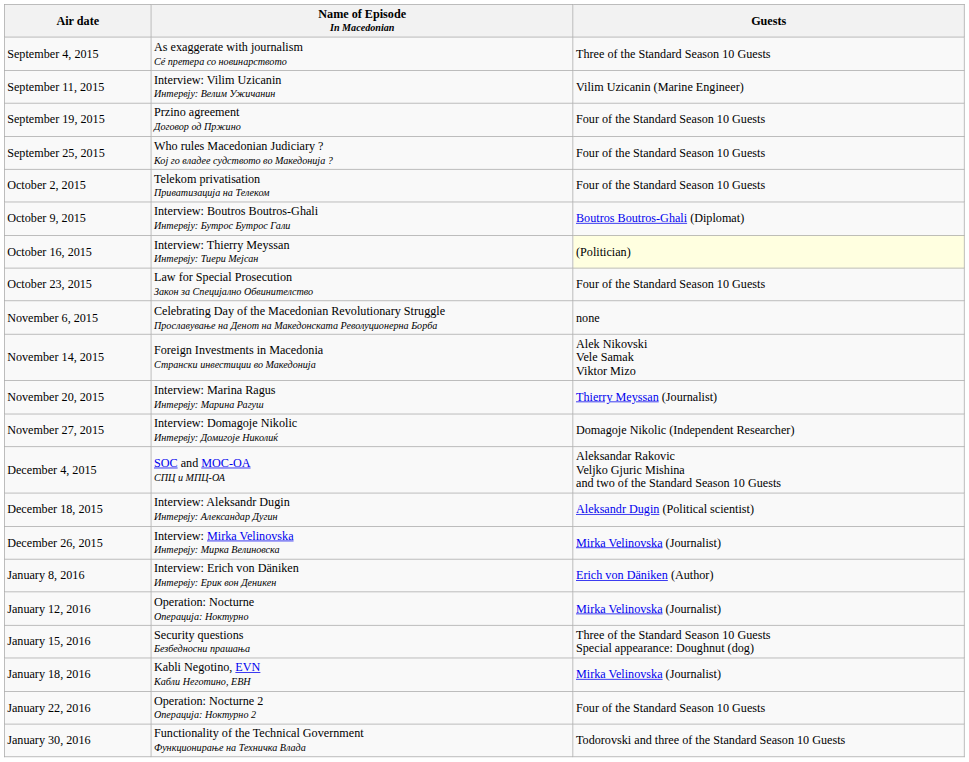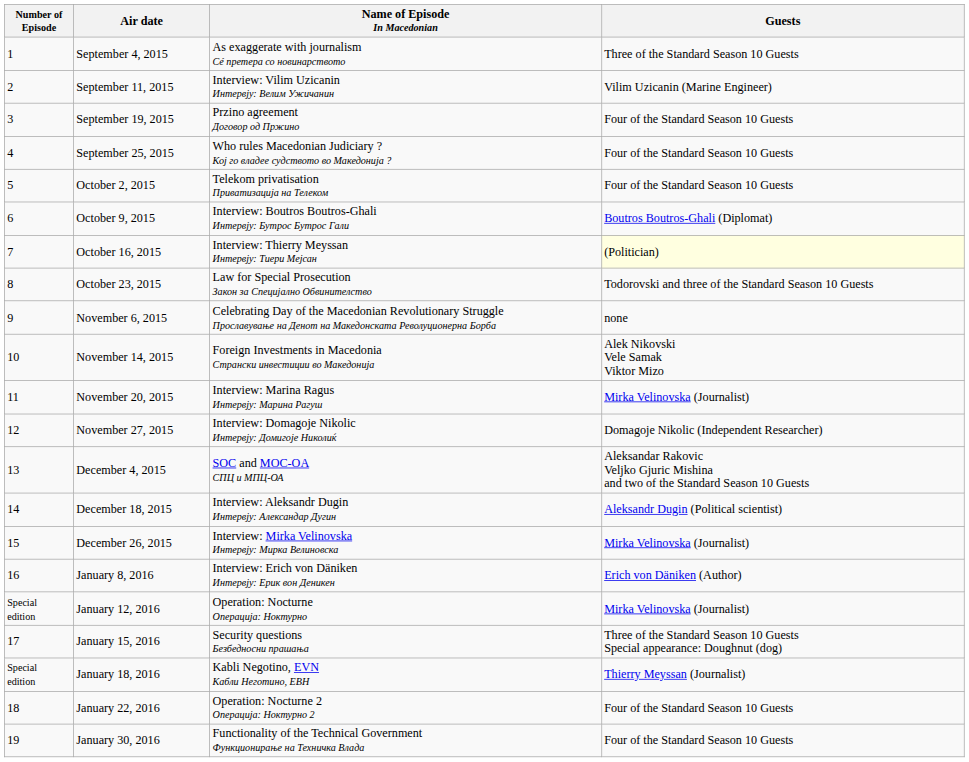 <table class="wikitable sortable" style="width: 100%; height: 100px;">
 <tr>
+<th><small>Number of <br> Episode</small></th>
 <th>Air date</th>
 <th>Name of Episode <br> <small><em>In Macedonian</em></small></th>
 <th>Guests</th>
 </tr>
 <tr>
+<td>1</td>
 <td>September 4, 2015</td>
 <td>As exaggerate with journalism <br> <small><em>Сé претера со новинарството</em></small></td>
 <td>Three of the Standard Season 10 Guests</td>
 </tr>
 <tr>
+<td>2</td>
 <td>September 11, 2015</td>
 <td>Interview: Vilim Uzicanin <br> <small><em>Интервју: Велим Ужичанин</em></small></td>
 <td>Vilim Uzicanin (Marine Engineer)</td>
 </tr>
 <tr>
+<td>3</td>
 <td>September 19, 2015</td>
 <td>Przino agreement <br> <small><em>Договор од Пржино</em></small></td>
 <td>Four of the Standard Season 10 Guests</td>
 </tr>
 <tr>
+<td>4</td>
 <td>September 25, 2015</td>
 <td>Who rules Macedonian Judiciary ?<br>  <small><em>Кој го владее судството во Македонија ?</em></small></td>
 <td>Four of the Standard Season 10 Guests</td>
 </tr>
 <tr>
+<td>5</td>
 <td>October 2, 2015</td>
 <td>Telekom privatisation <br> <small><em>Приватизација на Телеком</em></small></td>
 <td>Four of the Standard Season 10 Guests</td>
 </tr>
 <tr>
+<td>6</td>
 <td>October 9, 2015</td>
 <td>Interview: Boutros Boutros-Ghali <br> <small><em>Интервју: Бутрос Бутрос Гали</em></small></td>
 <td><a href='#'>Boutros Boutros-Ghali</a> (Diplomat)</td>
 </tr>
 <tr>
+<td>7</td>
 <td>October 16, 2015</td>
 <td>Interview: Thierry Meyssan <br> <small><em>Интервју: Тиери Мејсан</em></small></td>
 <td Marina Ragus gray style="background: lightyellow;">(Politician)</td>
 </tr>
 <tr>
+<td>8</td>
 <td>October 23, 2015</td>
 <td>Law for Special Prosecution <br> <small><em>Закон за Специјално Обвинителство</em></small></td>
-<td>Four of the Standard Season 10 Guests</td>
+<td>Todorovski and three of the Standard Season 10 Guests</td>
 </tr>
 <tr>
+<td>9</td>
 <td>November 6, 2015</td>
 <td>Celebrating Day of the Macedonian Revolutionary Struggle <br> <small><em>Прославување на Денот на Македонската Револуционерна Борба</em></small></td>
 <td>none</td>
 </tr>
 <tr>
+<td>10</td>
 <td>November 14, 2015</td>
 <td>Foreign Investments in Macedonia <br> <small><em>Странски инвестиции во Македонија</em></small></td>
 <td>Alek Nikovski<br>Vele Samak<br>Viktor Mizo</td>
 </tr>
 <tr>
+<td>11</td>
 <td>November 20, 2015</td>
 <td>Interview: Marina Ragus<br> <small><em>Интервју: Марина Рагуш</em></small></td>
-<td><a href='#'>Thierry Meyssan</a> (Journalist)</td>
+<td><a href='#'>Mirka Velinovska</a> (Journalist)</td>
 </tr>
 <tr>
+<td>12</td>
 <td>November 27, 2015</td>
 <td>Interview: Domagoje Nikolic <br> <small><em>Интервју: Домигоје Николиќ</em></small></td>
 <td>Domagoje Nikolic (Independent Researcher)</td>
 </tr>
 <tr>
+<td>13</td>
 <td>December 4, 2015</td>
 <td><a href='#'>SOC</a> and <a href='#'>MOC-OA</a> <br> <small><em>СПЦ и МПЦ-ОА</em></small></td>
 <td>Aleksandar Rakovic<br>Veljko Gjuric Mishina<br>and two of the Standard Season 10 Guests</td>
 </tr>
 <tr>
+<td>14</td>
 <td>December 18, 2015</td>
 <td>Interview: Aleksandr Dugin <br> <small><em>Интервју: Александар Дугин</em></small></td>
 <td><a href='#'>Aleksandr Dugin</a> (Political scientist)</td>
 </tr>
 <tr>
+<td>15</td>
 <td>December 26, 2015</td>
 <td>Interview: <a href='#'>Mirka Velinovska</a> <br> <small><em>Интервју: Мирка Велиновска</em></small></td>
 <td><a href='#'>Mirka Velinovska</a> (Journalist)</td>
 </tr>
 <tr>
+<td>16</td>
 <td>January 8, 2016</td>
 <td>Interview: Erich von Däniken <br> <small><em>Интервју: Ерик вон Деникен</em></small></td>
 <td><a href='#'>Erich von Däniken</a> (Author)</td>
 </tr>
 <tr>
+<td><small>Special <br> edition</small></td>
 <td>January 12, 2016</td>
 <td>Operation: Nocturne <br> <small><em>Операција: Ноктурно</em></small></td>
 <td><a href='#'>Mirka Velinovska</a> (Journalist)</td>
 </tr>
 <tr>
+<td>17</td>
 <td>January 15, 2016</td>
 <td>Security questions <br> <small><em>Безбедносни прашања</em></small></td>
 <td>Three of the Standard Season 10 Guests <br> Special appearance: Doughnut (dog)</td>
 </tr>
 <tr>
+<td><small>Special <br> edition</small></td>
 <td>January 18, 2016</td>
 <td>Kabli Negotino, <a href='#'>EVN</a> <br> <small><em>Кабли Неготино, ЕВН</em></small></td>
-<td><a href='#'>Mirka Velinovska</a> (Journalist)</td>
+<td><a href='#'>Thierry Meyssan</a> (Journalist)</td>
 </tr>
 <tr>
+<td>18</td>
 <td>January 22, 2016</td>
 <td>Operation: Nocturne 2<br> <small><em>Операција: Ноктурно 2</em></small></td>
 <td>Four of the Standard Season 10 Guests</td>
 </tr>
 <tr>
+<td>19</td>
 <td>January 30, 2016</td>
 <td>Functionality of the Technical Government <br> <small><em>Функционирање на Техничка Влада</em></small></td>
-<td>Todorovski and three of the Standard Season 10 Guests</td>
+<td>Four of the Standard Season 10 Guests</td>
 </tr>
 </table>
